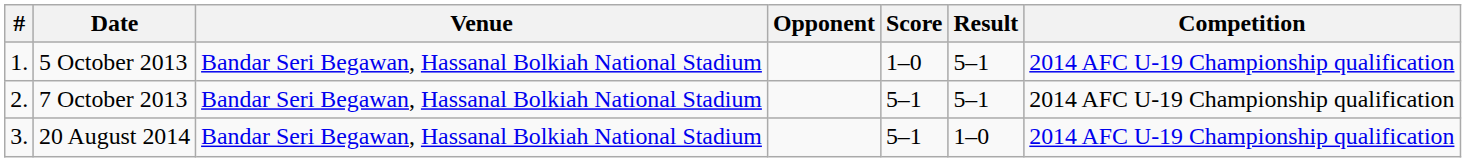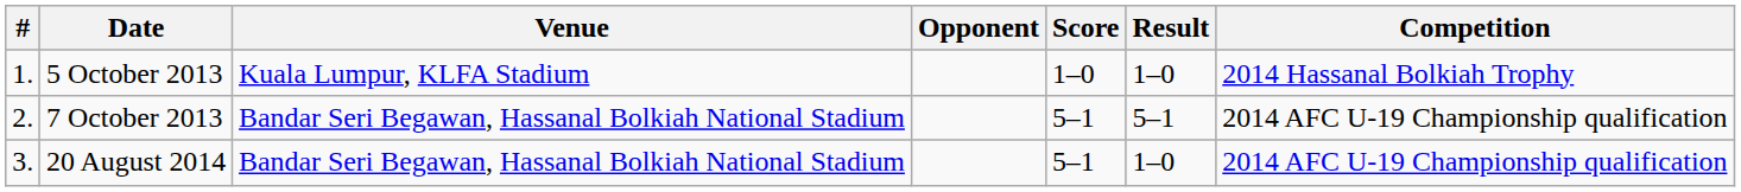 <table class="wikitable collapsible collapsed">
 <tr>
 <th>#</th>
 <th>Date</th>
 <th>Venue</th>
 <th>Opponent</th>
 <th>Score</th>
 <th>Result</th>
 <th>Competition</th>
 </tr>
 <tr>
 <td>1.</td>
 <td>5 October 2013</td>
-<td><a href='#'>Bandar Seri Begawan</a>, <a href='#'>Hassanal Bolkiah National Stadium</a></td>
+<td><a href='#'>Kuala Lumpur</a>, <a href='#'>KLFA Stadium</a></td>
 <td></td>
 <td>1–0</td>
-<td>5–1</td>
-<td><a href='#'>2014 AFC U-19 Championship qualification</a></td>
+<td>1–0</td>
+<td><a href='#'>2014 Hassanal Bolkiah Trophy</a></td>
 </tr>
 <tr>
 <td>2.</td>
 <td>7 October 2013</td>
 <td><a href='#'>Bandar Seri Begawan</a>, <a href='#'>Hassanal Bolkiah National Stadium</a></td>
 <td></td>
 <td>5–1</td>
 <td>5–1</td>
 <td>2014 AFC U-19 Championship qualification</td>
 </tr>
 <tr>
 <td>3.</td>
 <td>20 August 2014</td>
 <td><a href='#'>Bandar Seri Begawan</a>, <a href='#'>Hassanal Bolkiah National Stadium</a></td>
 <td></td>
 <td>5–1</td>
 <td>1–0</td>
 <td><a href='#'>2014 AFC U-19 Championship qualification</a></td>
 </tr>
 </table>
